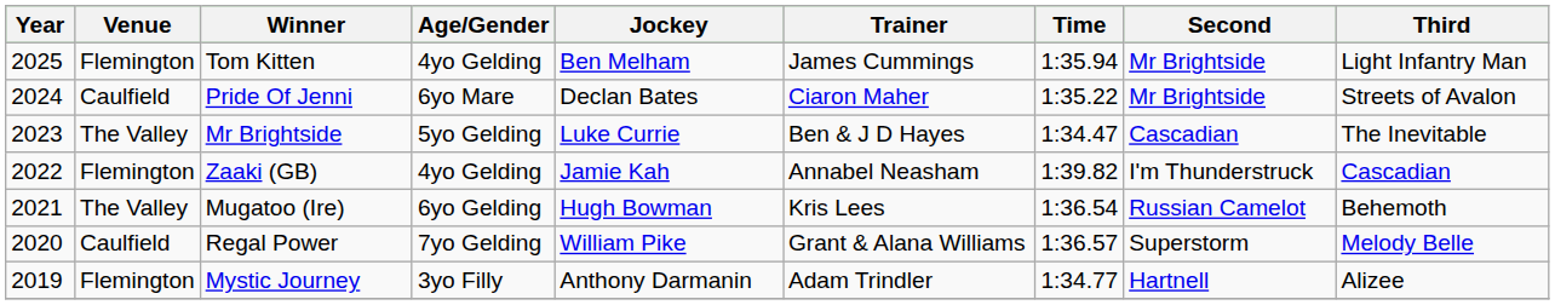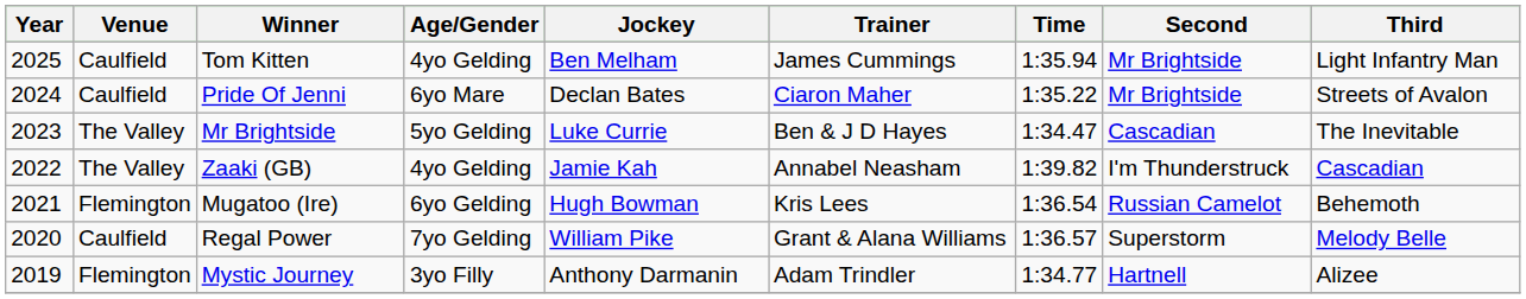 <table class ="wikitable sortable" | border="1" cellpadding="0" style="border-collapse: collapse; font-size:90%">
 <tr bgcolor="#77dd77" align="center">
 <th width="36px"><strong>Year</strong><br></th>
 <th width="50px"><strong>Venue</strong> <br></th>
 <th width="125px"><strong>Winner</strong><br></th>
 <th width="30px"><strong>Age/Gender</strong> <br></th>
 <th width="135px"><strong>Jockey</strong><br></th>
 <th width="150px"><strong>Trainer</strong><br></th>
 <th width="40px"><strong>Time</strong></th>
 <th width="125px"><strong>Second</strong><br></th>
 <th width="125px"><strong>Third</strong><br></th>
 </tr>
 <tr>
 <td>2025</td>
-<td>Flemington</td>
+<td>Caulfield</td>
 <td>Tom Kitten</td>
 <td>4yo Gelding</td>
 <td><a href='#'>Ben Melham</a></td>
 <td>James Cummings</td>
 <td>1:35.94</td>
 <td><a href='#'>Mr Brightside</a></td>
 <td>Light Infantry Man</td>
 </tr>
 <tr>
 <td>2024</td>
 <td>Caulfield</td>
 <td><a href='#'>Pride Of Jenni</a></td>
 <td>6yo Mare</td>
 <td>Declan Bates</td>
 <td><a href='#'>Ciaron Maher</a></td>
 <td>1:35.22</td>
 <td><a href='#'>Mr Brightside</a></td>
 <td>Streets of Avalon</td>
 </tr>
 <tr>
 <td>2023 </td>
 <td>The Valley</td>
 <td><a href='#'>Mr Brightside</a></td>
 <td>5yo Gelding</td>
 <td><a href='#'>Luke Currie</a></td>
 <td>Ben & J D Hayes</td>
 <td>1:34.47</td>
 <td><a href='#'>Cascadian</a></td>
 <td>The Inevitable</td>
 </tr>
 <tr>
 <td>2022 </td>
-<td>Flemington</td>
+<td>The Valley</td>
 <td><a href='#'>Zaaki</a> (GB)</td>
 <td>4yo Gelding</td>
 <td><a href='#'>Jamie Kah</a></td>
 <td>Annabel Neasham</td>
 <td>1:39.82</td>
 <td>I'm Thunderstruck</td>
 <td><a href='#'>Cascadian</a></td>
 </tr>
 <tr>
 <td>2021</td>
-<td>The Valley</td>
+<td>Flemington</td>
 <td>Mugatoo (Ire)</td>
 <td>6yo Gelding</td>
 <td><a href='#'>Hugh Bowman</a></td>
 <td>Kris Lees</td>
 <td>1:36.54</td>
 <td><a href='#'>Russian Camelot</a></td>
 <td>Behemoth</td>
 </tr>
 <tr>
 <td>2020</td>
 <td>Caulfield</td>
 <td>Regal Power</td>
 <td>7yo Gelding</td>
 <td><a href='#'>William Pike</a></td>
 <td>Grant & Alana Williams</td>
 <td>1:36.57</td>
 <td>Superstorm</td>
 <td><a href='#'>Melody Belle</a></td>
 </tr>
 <tr>
 <td>2019 </td>
 <td>Flemington</td>
 <td><a href='#'>Mystic Journey</a></td>
 <td>3yo Filly</td>
 <td>Anthony Darmanin</td>
 <td>Adam Trindler</td>
 <td>1:34.77</td>
 <td><a href='#'>Hartnell</a></td>
 <td>Alizee</td>
 </tr>
 <tr>
 </tr>
 </table>
